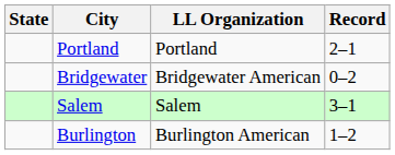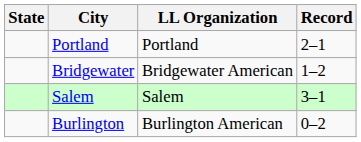 <table class="wikitable">
 <tr>
 <th>State</th>
 <th>City</th>
 <th>LL Organization</th>
 <th>Record</th>
 </tr>
 <tr>
 <td><strong></strong></td>
 <td><a href='#'>Portland</a></td>
 <td>Portland</td>
 <td>2–1</td>
 </tr>
 <tr>
 <td><strong></strong></td>
 <td><a href='#'>Bridgewater</a></td>
 <td>Bridgewater American</td>
-<td>0–2</td>
+<td>1–2</td>
 </tr>
 <tr bgcolor="#ccffcc">
 <td><strong></strong></td>
 <td><a href='#'>Salem</a></td>
 <td>Salem</td>
 <td>3–1</td>
 </tr>
 <tr>
 <td><strong></strong></td>
 <td><a href='#'>Burlington</a></td>
 <td>Burlington American</td>
-<td>1–2</td>
+<td>0–2</td>
 </tr>
 </table>
